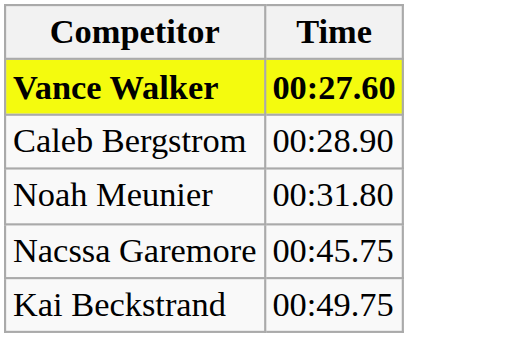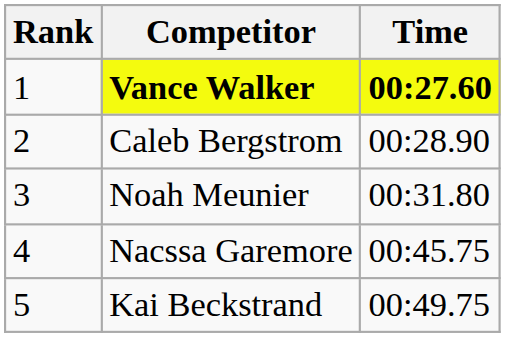 <table class="wikitable sortable collapsible">
 <tr>
+<th>Rank</th>
 <th>Competitor</th>
 <th>Time</th>
 </tr>
 <tr>
+<td>1</td>
 <td style="background-color:#F4FB0E"><strong>Vance Walker</strong></td>
 <td style="background-color:#F4FB0E"><strong>00:27.60</strong></td>
 </tr>
 <tr>
+<td>2</td>
 <td>Caleb Bergstrom</td>
 <td>00:28.90<br></td>
 </tr>
 <tr>
+<td>3</td>
 <td>Noah Meunier</td>
 <td>00:31.80</td>
 </tr>
 <tr>
+<td>4</td>
 <td>Nacssa Garemore</td>
 <td>00:45.75</td>
 </tr>
 <tr>
+<td>5</td>
 <td>Kai Beckstrand</td>
 <td>00:49.75</td>
 </tr>
 </table>
